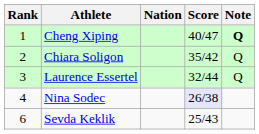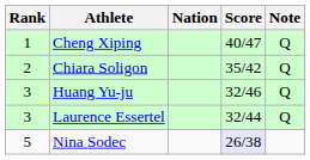 <table class="wikitable sortable" style="text-align:center">
 <tr>
 <th>Rank</th>
 <th>Athlete</th>
 <th>Nation</th>
 <th>Score</th>
 <th>Note</th>
 </tr>
 <tr bgcolor=ccffcc>
 <td>1</td>
 <td align=left><a href='#'>Cheng Xiping</a></td>
 <td align=left></td>
 <td>40/47</td>
-<td><strong>Q</strong></td>
+<td>Q</td>
 </tr>
 <tr bgcolor=ccffcc>
 <td>2</td>
 <td align=left><a href='#'>Chiara Soligon</a></td>
 <td align=left></td>
 <td>35/42</td>
 <td>Q</td>
 </tr>
 <tr bgcolor=ccffcc>
 <td>3</td>
+<td align=left><a href='#'>Huang Yu-ju</a></td>
+<td align=left></td>
+<td>32/46</td>
+<td>Q</td>
+</tr>
+<tr bgcolor=ccffcc>
+<td>3</td>
 <td align=left><a href='#'>Laurence Essertel</a></td>
 <td align=left></td>
 <td>32/44</td>
 <td>Q</td>
 </tr>
 <tr>
-<td>4</td>
+<td>5</td>
 <td align=left><a href='#'>Nina Sodec</a></td>
 <td align=left></td>
 <td style="background: lavender;">26/38</td>
 <td></td>
 </tr>
-<tr>
-<td>6</td>
-<td align=left><a href='#'>Sevda Keklik</a></td>
-<td align=left></td>
-<td>25/43</td>
-<td></td>
-</tr>
 </table>
